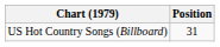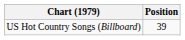 <table class="wikitable">
 <tr>
 <th>Chart (1979)</th>
 <th>Position</th>
 </tr>
 <tr>
 <td>US Hot Country Songs (<em>Billboard</em>)</td>
-<td align="center">31</td>
+<td align="center">39</td>
 </tr>
 </table>
